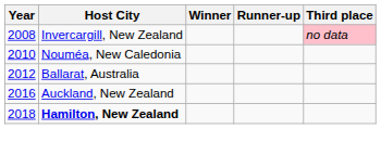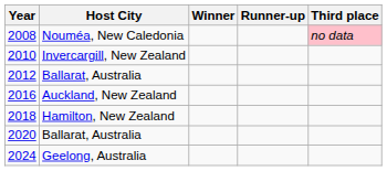 <table class=wikitable style="font-size:90%;">
 <tr>
 <th>Year</th>
 <th>Host City</th>
 <th>Winner</th>
 <th>Runner-up</th>
 <th>Third place</th>
 </tr>
 <tr>
 <td><a href='#'>2008</a></td>
-<td><a href='#'>Invercargill</a>, New Zealand</td>
+<td><a href='#'>Nouméa</a>, New Caledonia</td>
 <td></td>
 <td></td>
 <td style="background: pink;"><em>no data</em></td>
 </tr>
 <tr>
 <td><a href='#'>2010</a></td>
-<td><a href='#'>Nouméa</a>, New Caledonia</td>
+<td><a href='#'>Invercargill</a>, New Zealand</td>
 <td></td>
 <td></td>
 <td></td>
 </tr>
 <tr>
 <td><a href='#'>2012</a></td>
 <td><a href='#'>Ballarat</a>, Australia</td>
 <td></td>
 <td></td>
 <td></td>
 </tr>
 <tr>
 <td><a href='#'>2016</a></td>
 <td><a href='#'>Auckland</a>, New Zealand</td>
 <td></td>
 <td></td>
 <td></td>
 </tr>
 <tr>
 <td><a href='#'>2018</a></td>
-<td><strong><a href='#'>Hamilton</a>, New Zealand</strong></td>
+<td><a href='#'>Hamilton</a>, New Zealand</td>
+<td></td>
+<td></td>
+<td></td>
+</tr>
+<tr>
+<td><a href='#'>2020</a></td>
+<td>Ballarat, Australia</td>
+<td></td>
+<td></td>
+<td></td>
+</tr>
+<tr>
+<td><a href='#'>2024</a></td>
+<td><a href='#'>Geelong</a>, Australia</td>
 <td></td>
 <td></td>
 <td></td>
 </tr>
 </table>
